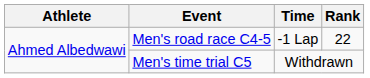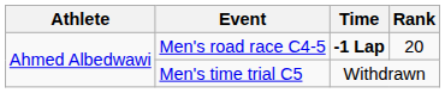 <table class=wikitable style=font-size:95%;text-align:center>
 <tr>
 <th>Athlete</th>
 <th>Event</th>
 <th>Time</th>
 <th>Rank</th>
 </tr>
 <tr align=center>
 <td align=left rowspan=2><a href='#'>Ahmed Albedwawi</a></td>
 <td align=left><a href='#'>Men's road race C4-5</a></td>
-<td>-1 Lap</td>
-<td>22</td>
+<td><strong>-1 Lap</strong></td>
+<td>20</td>
 </tr>
 <tr align=center>
 <td align=left><a href='#'>Men's time trial C5</a></td>
 <td colspan=2>Withdrawn</td>
 </tr>
 </table>
